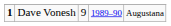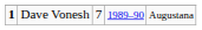 <table class="wikitable">
 <tr>
 </tr>
 <tr>
 <td><strong>1</strong></td>
 <td>Dave Vonesh</td>
-<td>9</td>
+<td>7</td>
 <td style="font-size:80%;"><a href='#'>1989–90</a></td>
 <td style="font-size:80%;">Augustana</td>
 </tr>
 </table>
